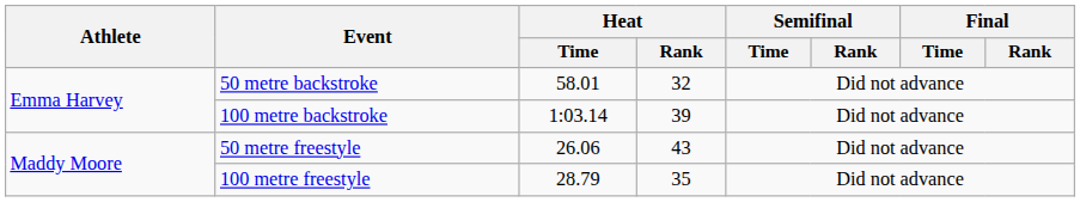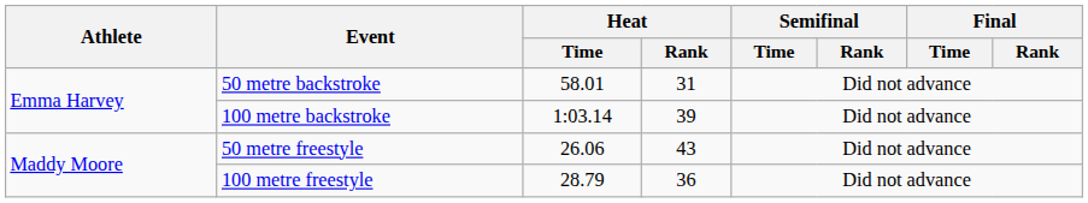 <table class="wikitable" style="text-align:center; font-size:90%; width:50%;">
 <tr>
 <th rowspan="2">Athlete</th>
 <th rowspan="2">Event</th>
 <th colspan="2">Heat</th>
 <th colspan="2">Semifinal</th>
 <th colspan="2">Final</th>
 </tr>
 <tr style="font-size:95%">
 <th>Time</th>
 <th>Rank</th>
 <th>Time</th>
 <th>Rank</th>
 <th>Time</th>
 <th>Rank</th>
 </tr>
 <tr>
 <td align=left rowspan=2><a href='#'>Emma Harvey</a></td>
 <td align=left><a href='#'>50 metre backstroke</a></td>
 <td>58.01</td>
-<td>32</td>
+<td>31</td>
 <td colspan=4>Did not advance</td>
 </tr>
 <tr>
 <td align=left><a href='#'>100 metre backstroke</a></td>
 <td>1:03.14</td>
 <td>39</td>
 <td colspan=4>Did not advance</td>
 </tr>
 <tr>
 <td align=left rowspan=2><a href='#'>Maddy Moore</a></td>
 <td align=left><a href='#'>50 metre freestyle</a></td>
 <td>26.06</td>
 <td>43</td>
 <td colspan=4>Did not advance</td>
 </tr>
 <tr>
 <td align=left><a href='#'>100 metre freestyle</a></td>
 <td>28.79</td>
-<td>35</td>
+<td>36</td>
 <td colspan=4>Did not advance</td>
 </tr>
 </table>
